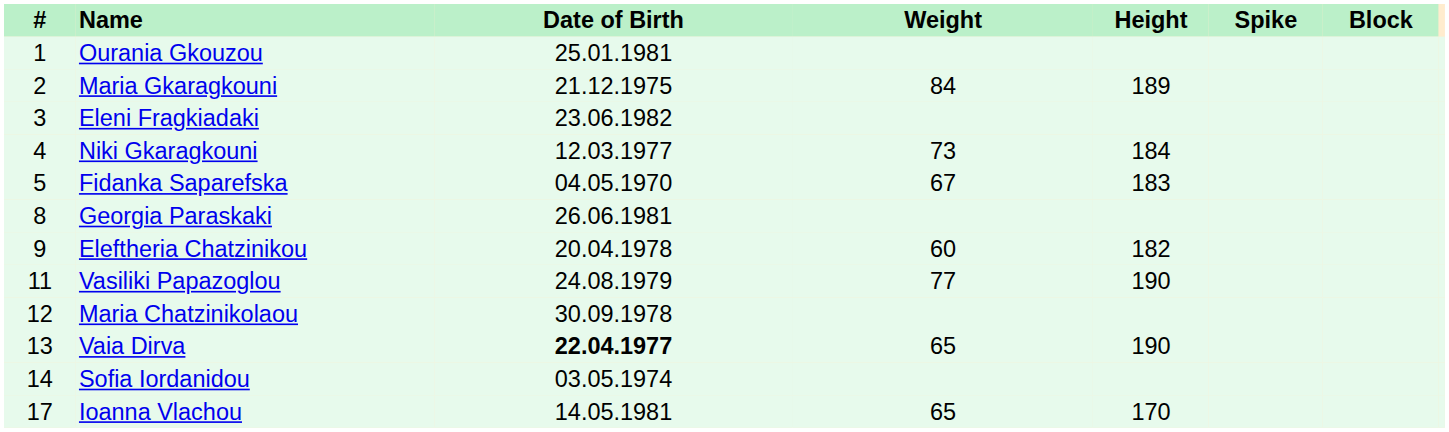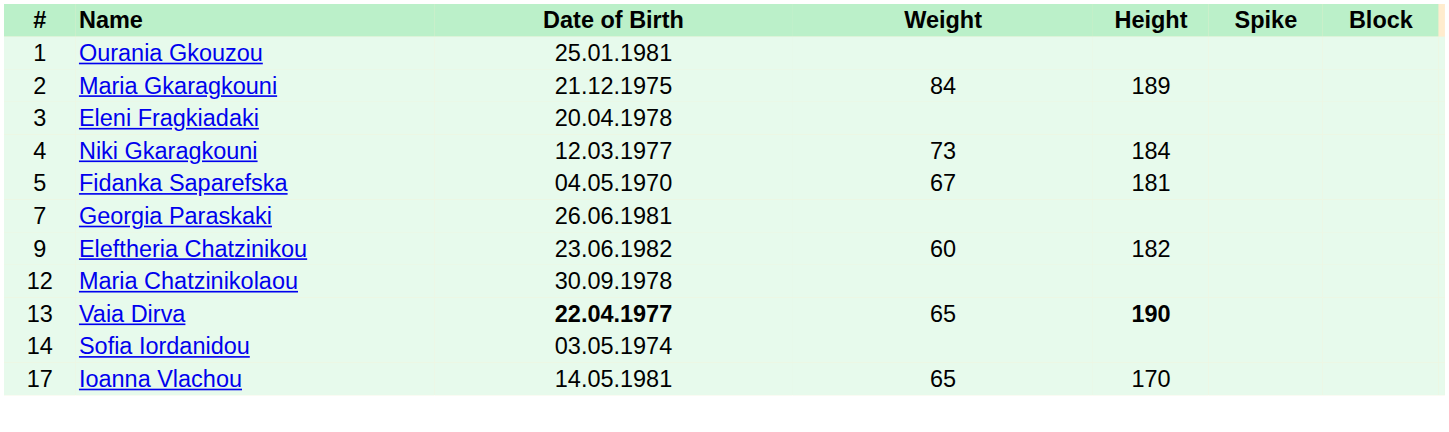 <table border=0 cellpadding=2 cellspacing=0  |- bgcolor=#FFECCE style="text-align:center; font-size:90%;" width=100%>
 <tr bgcolor=#BBF0C9>
 <th width=5%>#</th>
 <th width=25% align=left>Name</th>
 <th width=25%>Date of Birth</th>
 <th width=21%>Weight</th>
 <th width=8%>Height</th>
 <th width=8%>Spike</th>
 <th width=8%>Block</th>
 </tr>
 <tr bgcolor=#E7FAEC>
 <td>1</td>
 <td align=left><a href='#'>Ourania Gkouzou</a></td>
 <td>25.01.1981</td>
 <td></td>
 <td></td>
 <td></td>
 <td></td>
 <td></td>
 </tr>
 <tr bgcolor=#E7FAEC>
 <td>2</td>
 <td align=left><a href='#'>Maria Gkaragkouni</a></td>
 <td>21.12.1975</td>
 <td>84</td>
 <td>189</td>
 <td></td>
 <td></td>
 <td></td>
 </tr>
 <tr bgcolor=#E7FAEC>
 <td>3</td>
 <td align=left><a href='#'>Eleni Fragkiadaki</a></td>
-<td>23.06.1982</td>
+<td>20.04.1978</td>
 <td></td>
 <td></td>
 <td></td>
 <td></td>
 <td></td>
 </tr>
 <tr bgcolor=#E7FAEC>
 <td>4</td>
 <td align=left><a href='#'>Niki Gkaragkouni</a></td>
 <td>12.03.1977</td>
 <td>73</td>
 <td>184</td>
 <td></td>
 <td></td>
 <td></td>
 </tr>
 <tr bgcolor=#E7FAEC>
 <td>5</td>
 <td align=left><a href='#'>Fidanka Saparefska</a></td>
 <td>04.05.1970</td>
 <td>67</td>
-<td>183</td>
+<td>181</td>
 <td></td>
 <td></td>
 <td></td>
 </tr>
 <tr bgcolor=#E7FAEC>
-<td>8</td>
+<td>7</td>
 <td align=left><a href='#'>Georgia Paraskaki</a></td>
 <td>26.06.1981</td>
 <td></td>
 <td></td>
 <td></td>
 <td></td>
 <td></td>
 </tr>
 <tr bgcolor=#E7FAEC>
 <td>9</td>
 <td align=left><a href='#'>Eleftheria Chatzinikou</a></td>
-<td>20.04.1978</td>
+<td>23.06.1982</td>
 <td>60</td>
 <td>182</td>
-<td></td>
-<td></td>
-<td></td>
-</tr>
-<tr bgcolor=#E7FAEC>
-<td>11</td>
-<td align=left><a href='#'>Vasiliki Papazoglou</a></td>
-<td>24.08.1979</td>
-<td>77</td>
-<td>190</td>
 <td></td>
 <td></td>
 <td></td>
 </tr>
 <tr bgcolor=#E7FAEC>
 <td>12</td>
 <td align=left><a href='#'>Maria Chatzinikolaou</a></td>
 <td>30.09.1978</td>
 <td></td>
 <td></td>
 <td></td>
 <td></td>
 <td></td>
 </tr>
 <tr bgcolor=#E7FAEC>
 <td>13</td>
 <td align=left><a href='#'>Vaia Dirva</a></td>
 <td><strong>22.04.1977</strong></td>
 <td>65</td>
-<td>190</td>
+<td><strong>190</strong></td>
 <td></td>
 <td></td>
 <td></td>
 </tr>
 <tr bgcolor=#E7FAEC>
 <td>14</td>
 <td align=left><a href='#'>Sofia Iordanidou</a></td>
 <td>03.05.1974</td>
 <td></td>
 <td></td>
 <td></td>
 <td></td>
 <td></td>
 </tr>
 <tr bgcolor=#E7FAEC>
 <td>17</td>
 <td align=left><a href='#'>Ioanna Vlachou</a></td>
 <td>14.05.1981</td>
 <td>65</td>
 <td>170</td>
 <td></td>
 <td></td>
 <td></td>
 </tr>
 </table>
